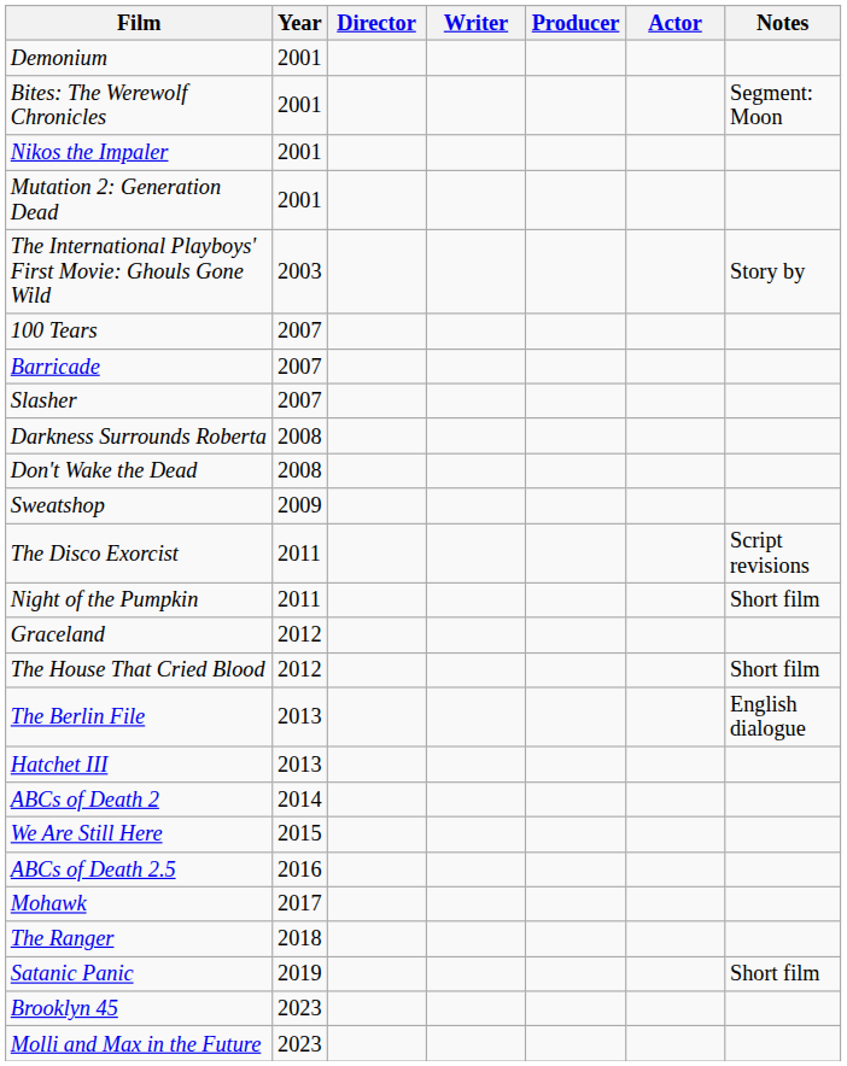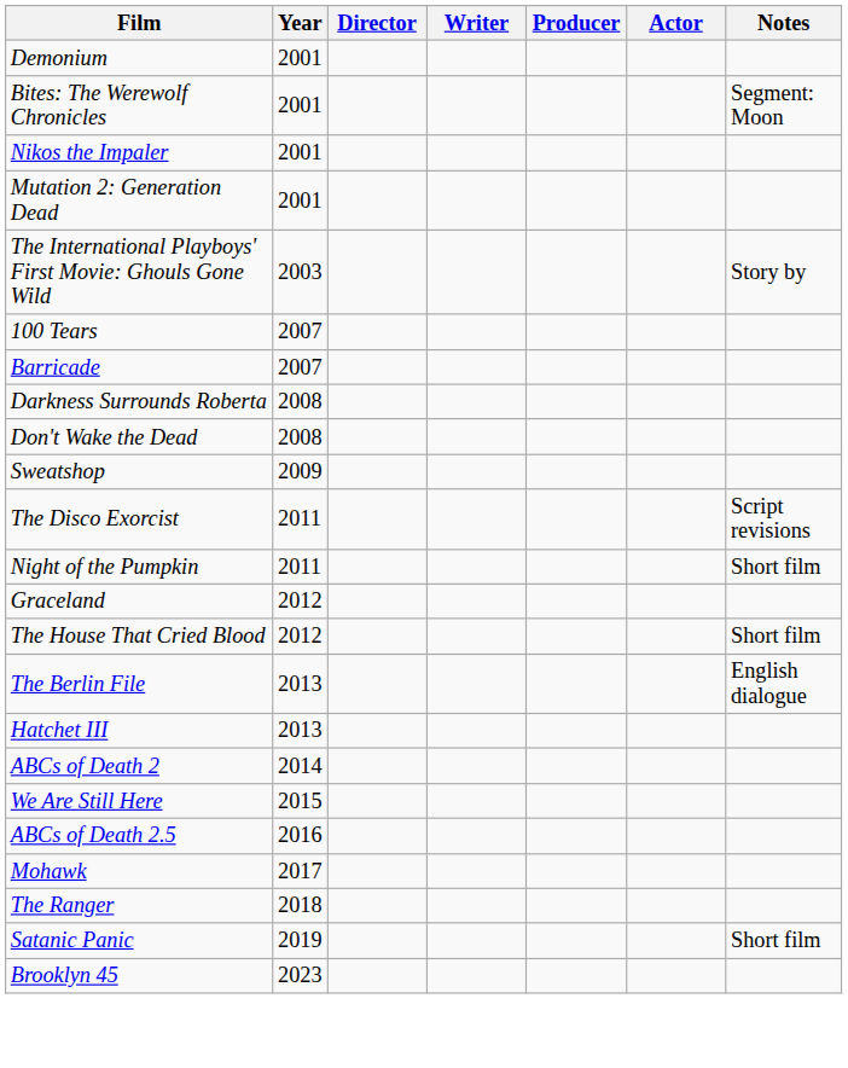 <table class="wikitable sortable">
 <tr>
 <th>Film</th>
 <th>Year</th>
 <th width="65"><a href='#'>Director</a></th>
 <th width="65"><a href='#'>Writer</a></th>
 <th width="65"><a href='#'>Producer</a></th>
 <th width="65"><a href='#'>Actor</a></th>
 <th>Notes</th>
 </tr>
 <tr>
 <td><em>Demonium</em></td>
 <td>2001</td>
 <td></td>
 <td></td>
 <td></td>
 <td></td>
 <td></td>
 </tr>
 <tr>
 <td><em>Bites: The Werewolf Chronicles</em></td>
 <td>2001</td>
 <td></td>
 <td></td>
 <td></td>
 <td></td>
 <td>Segment: Moon</td>
 </tr>
 <tr>
 <td><em><a href='#'>Nikos the Impaler</a></em></td>
 <td>2001</td>
 <td></td>
 <td></td>
 <td></td>
 <td></td>
 <td></td>
 </tr>
 <tr>
 <td><em>Mutation 2: Generation Dead</em></td>
 <td>2001</td>
 <td></td>
 <td></td>
 <td></td>
 <td></td>
 <td></td>
 </tr>
 <tr>
 <td><em>The International Playboys' First Movie: Ghouls Gone Wild</em></td>
 <td>2003</td>
 <td></td>
 <td></td>
 <td></td>
 <td></td>
 <td>Story by</td>
 </tr>
 <tr>
 <td><em>100 Tears</em></td>
 <td>2007</td>
 <td></td>
 <td></td>
 <td></td>
 <td></td>
 <td></td>
 </tr>
 <tr>
 <td><em><a href='#'>Barricade</a></em></td>
-<td>2007</td>
-<td></td>
-<td></td>
-<td></td>
-<td></td>
-<td></td>
-</tr>
-<tr>
-<td><em>Slasher</em></td>
 <td>2007</td>
 <td></td>
 <td></td>
 <td></td>
 <td></td>
 <td></td>
 </tr>
 <tr>
 <td><em>Darkness Surrounds Roberta</em></td>
 <td>2008</td>
 <td></td>
 <td></td>
 <td></td>
 <td></td>
 <td></td>
 </tr>
 <tr>
 <td><em>Don't Wake the Dead</em></td>
 <td>2008</td>
 <td></td>
 <td></td>
 <td></td>
 <td></td>
 <td></td>
 </tr>
 <tr>
 <td><em>Sweatshop</em></td>
 <td>2009</td>
 <td></td>
 <td></td>
 <td></td>
 <td></td>
 <td></td>
 </tr>
 <tr>
 <td><em>The Disco Exorcist</em></td>
 <td>2011</td>
 <td></td>
 <td></td>
 <td></td>
 <td></td>
 <td>Script revisions</td>
 </tr>
 <tr>
 <td><em>Night of the Pumpkin</em></td>
 <td>2011</td>
 <td></td>
 <td></td>
 <td></td>
 <td></td>
 <td>Short film</td>
 </tr>
 <tr>
 <td><em>Graceland</em></td>
 <td>2012</td>
 <td></td>
 <td></td>
 <td></td>
 <td></td>
 <td></td>
 </tr>
 <tr>
 <td><em>The House That Cried Blood</em></td>
 <td>2012</td>
 <td></td>
 <td></td>
 <td></td>
 <td></td>
 <td>Short film</td>
 </tr>
 <tr>
 <td><em><a href='#'>The Berlin File</a></em></td>
 <td>2013</td>
 <td></td>
 <td></td>
 <td></td>
 <td></td>
 <td>English dialogue</td>
 </tr>
 <tr>
 <td><em><a href='#'>Hatchet III</a></em></td>
 <td>2013</td>
 <td></td>
 <td></td>
 <td></td>
 <td></td>
 <td></td>
 </tr>
 <tr>
 <td><em><a href='#'>ABCs of Death 2</a></em></td>
 <td>2014</td>
 <td></td>
 <td></td>
 <td></td>
 <td></td>
 <td></td>
 </tr>
 <tr>
 <td><em><a href='#'>We Are Still Here</a></em></td>
 <td>2015</td>
 <td></td>
 <td></td>
 <td></td>
 <td></td>
 <td></td>
 </tr>
 <tr>
 <td><em><a href='#'>ABCs of Death 2.5</a></em></td>
 <td>2016</td>
 <td></td>
 <td></td>
 <td></td>
 <td></td>
 <td></td>
 </tr>
 <tr>
 <td><em><a href='#'>Mohawk</a></em></td>
 <td>2017</td>
 <td></td>
 <td></td>
 <td></td>
 <td></td>
 <td></td>
 </tr>
 <tr>
 <td><em><a href='#'>The Ranger</a></em></td>
 <td>2018</td>
 <td></td>
 <td></td>
 <td></td>
 <td></td>
 <td></td>
 </tr>
 <tr>
 <td><em><a href='#'>Satanic Panic</a></em></td>
 <td>2019</td>
 <td></td>
 <td></td>
 <td></td>
 <td></td>
 <td>Short film</td>
 </tr>
 <tr>
 <td><em><a href='#'>Brooklyn 45</a></em></td>
 <td>2023</td>
 <td></td>
 <td></td>
 <td></td>
 <td></td>
 <td></td>
 </tr>
-<tr>
-<td><em><a href='#'>Molli and Max in the Future</a></em></td>
-<td>2023</td>
-<td></td>
-<td></td>
-<td></td>
-<td></td>
-<td></td>
-</tr>
 </table>
